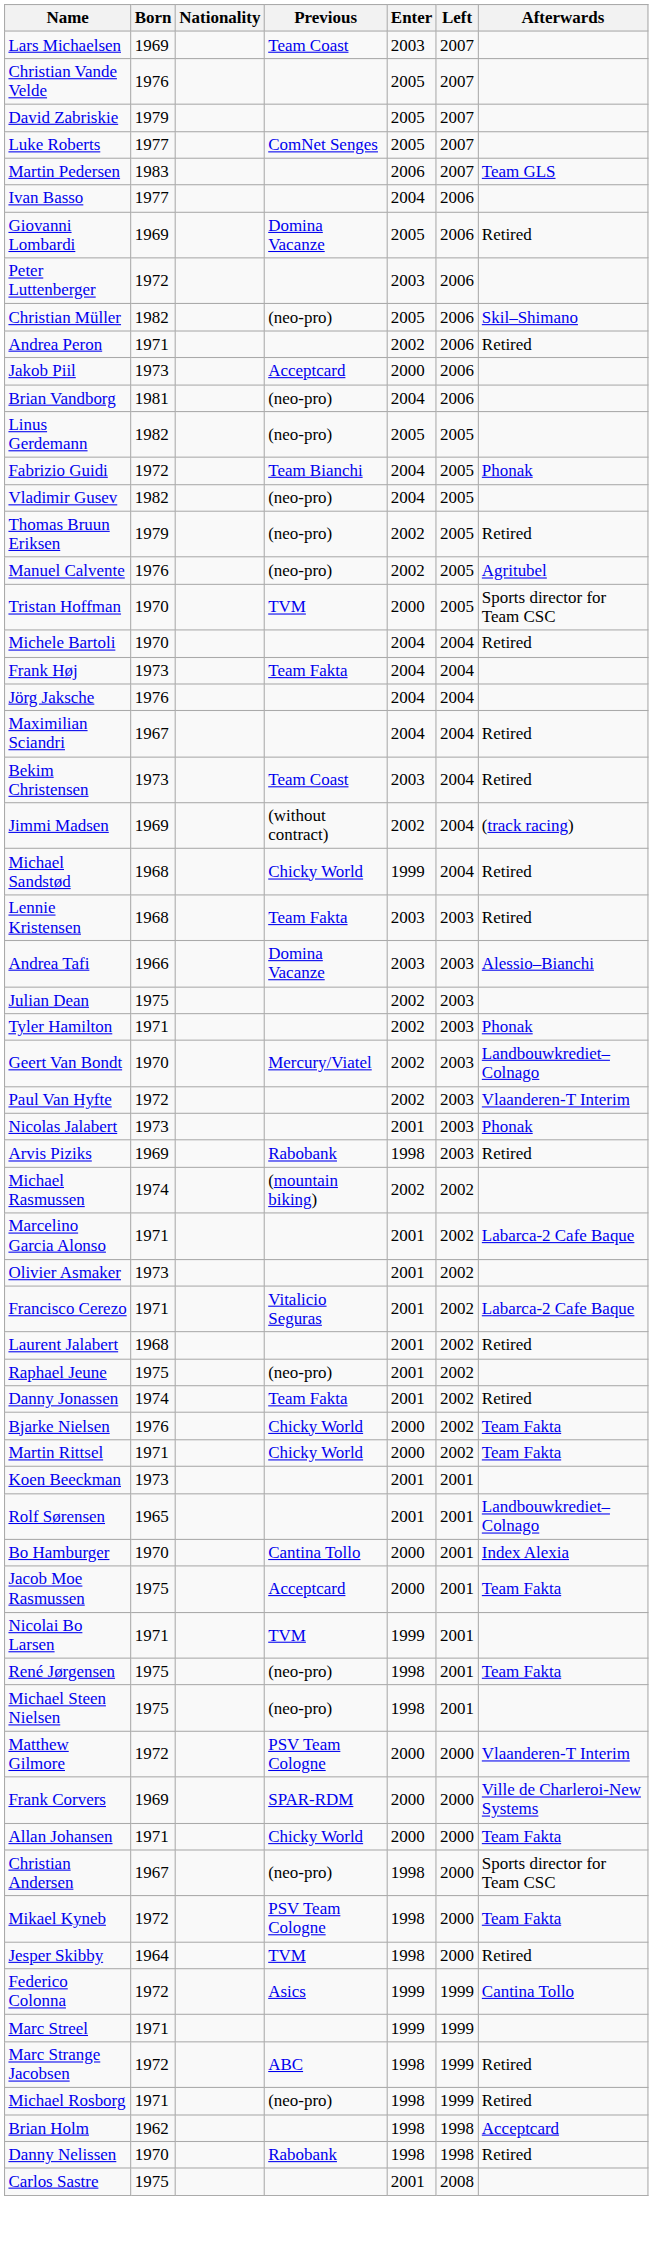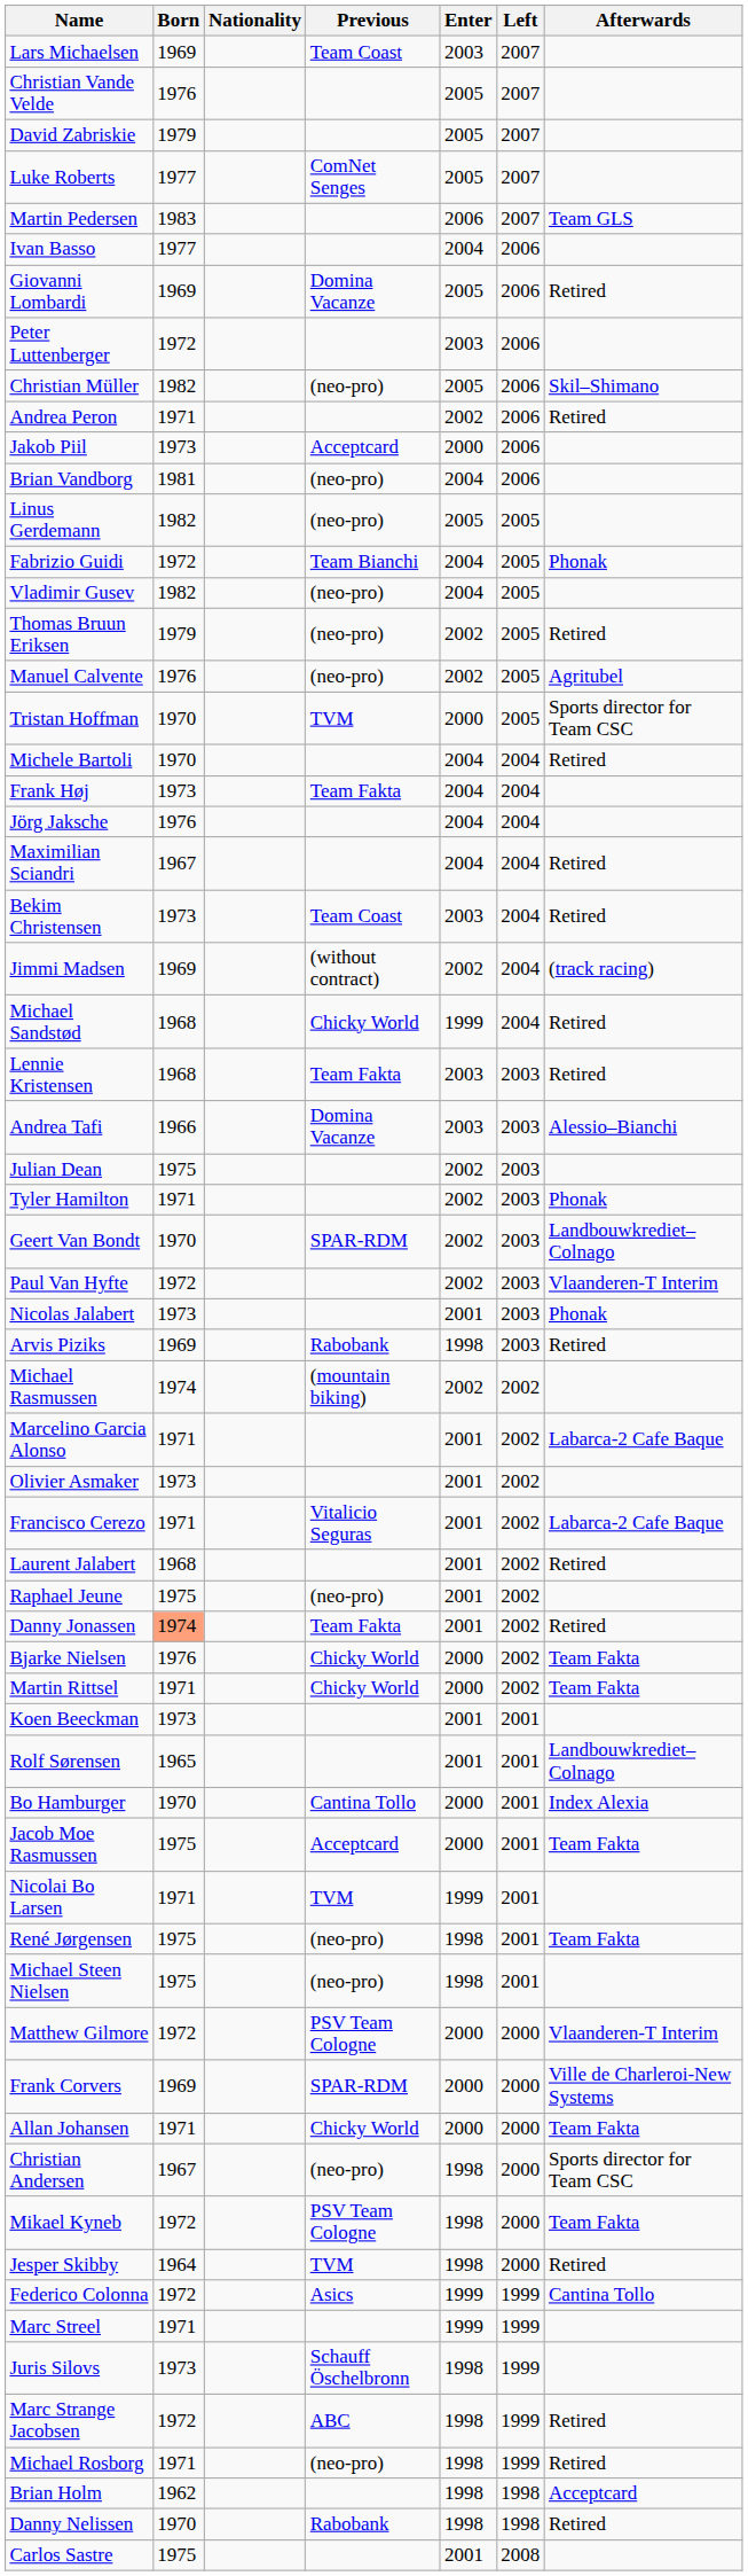 <table class="wikitable">
 <tr>
 <th>Name</th>
 <th>Born</th>
 <th>Nationality</th>
 <th>Previous</th>
 <th>Enter</th>
 <th>Left</th>
 <th>Afterwards</th>
 </tr>
 <tr>
 <td><a href='#'>Lars Michaelsen</a></td>
 <td>1969</td>
 <td></td>
 <td><a href='#'>Team Coast</a></td>
 <td>2003</td>
 <td>2007</td>
 <td></td>
 </tr>
 <tr>
 <td><a href='#'>Christian Vande Velde</a></td>
 <td>1976</td>
 <td></td>
 <td></td>
 <td>2005</td>
 <td>2007</td>
 </tr>
 <tr>
 <td><a href='#'>David Zabriskie</a></td>
 <td>1979</td>
 <td></td>
 <td></td>
 <td>2005</td>
 <td>2007</td>
 <td></td>
 </tr>
 <tr>
 <td><a href='#'>Luke Roberts</a></td>
 <td>1977</td>
 <td></td>
 <td><a href='#'>ComNet Senges</a></td>
 <td>2005</td>
 <td>2007</td>
 <td></td>
 </tr>
 <tr>
 <td><a href='#'>Martin Pedersen</a></td>
 <td>1983</td>
 <td></td>
 <td></td>
 <td>2006</td>
 <td>2007</td>
 <td><a href='#'>Team GLS</a></td>
 </tr>
 <tr>
 <td><a href='#'>Ivan Basso</a></td>
 <td>1977</td>
 <td></td>
 <td></td>
 <td>2004</td>
 <td>2006</td>
 <td></td>
 </tr>
 <tr>
 <td><a href='#'>Giovanni Lombardi</a></td>
 <td>1969</td>
 <td></td>
 <td><a href='#'>Domina Vacanze</a></td>
 <td>2005</td>
 <td>2006</td>
 <td>Retired</td>
 </tr>
 <tr>
 <td><a href='#'>Peter Luttenberger</a></td>
 <td>1972</td>
 <td></td>
 <td></td>
 <td>2003</td>
 <td>2006</td>
 <td></td>
 </tr>
 <tr>
 <td><a href='#'>Christian Müller</a></td>
 <td>1982</td>
 <td></td>
 <td>(neo-pro)</td>
 <td>2005</td>
 <td>2006</td>
 <td><a href='#'>Skil–Shimano</a></td>
 </tr>
 <tr>
 <td><a href='#'>Andrea Peron</a></td>
 <td>1971</td>
 <td></td>
 <td></td>
 <td>2002</td>
 <td>2006</td>
 <td>Retired</td>
 </tr>
 <tr>
 <td><a href='#'>Jakob Piil</a></td>
 <td>1973</td>
 <td></td>
 <td><a href='#'>Acceptcard</a></td>
 <td>2000</td>
 <td>2006</td>
 <td></td>
 </tr>
 <tr>
 <td><a href='#'>Brian Vandborg</a></td>
 <td>1981</td>
 <td></td>
 <td>(neo-pro)</td>
 <td>2004</td>
 <td>2006</td>
 <td></td>
 </tr>
 <tr>
 <td><a href='#'>Linus Gerdemann</a></td>
 <td>1982</td>
 <td></td>
 <td>(neo-pro)</td>
 <td>2005</td>
 <td>2005</td>
 <td></td>
 </tr>
 <tr>
 <td><a href='#'>Fabrizio Guidi</a></td>
 <td>1972</td>
 <td></td>
 <td><a href='#'>Team Bianchi</a></td>
 <td>2004</td>
 <td>2005</td>
 <td><a href='#'>Phonak</a></td>
 </tr>
 <tr>
 <td><a href='#'>Vladimir Gusev</a></td>
 <td>1982</td>
 <td></td>
 <td>(neo-pro)</td>
 <td>2004</td>
 <td>2005</td>
 <td></td>
 </tr>
 <tr>
 <td><a href='#'>Thomas Bruun Eriksen</a></td>
 <td>1979</td>
 <td></td>
 <td>(neo-pro)</td>
 <td>2002</td>
 <td>2005</td>
 <td>Retired</td>
 </tr>
 <tr>
 <td><a href='#'>Manuel Calvente</a></td>
 <td>1976</td>
 <td></td>
 <td>(neo-pro)</td>
 <td>2002</td>
 <td>2005</td>
 <td><a href='#'>Agritubel</a></td>
 </tr>
 <tr>
 <td><a href='#'>Tristan Hoffman</a></td>
 <td>1970</td>
 <td></td>
 <td><a href='#'>TVM</a></td>
 <td>2000</td>
 <td>2005</td>
 <td>Sports director for Team CSC</td>
 </tr>
 <tr>
 <td><a href='#'>Michele Bartoli</a></td>
 <td>1970</td>
 <td></td>
 <td></td>
 <td>2004</td>
 <td>2004</td>
 <td>Retired</td>
 </tr>
 <tr>
 <td><a href='#'>Frank Høj</a></td>
 <td>1973</td>
 <td></td>
 <td><a href='#'>Team Fakta</a></td>
 <td>2004</td>
 <td>2004</td>
 <td></td>
 </tr>
 <tr>
 <td><a href='#'>Jörg Jaksche</a></td>
 <td>1976</td>
 <td></td>
 <td></td>
 <td>2004</td>
 <td>2004</td>
 <td></td>
 </tr>
 <tr>
 <td><a href='#'>Maximilian Sciandri</a></td>
 <td>1967</td>
 <td></td>
 <td></td>
 <td>2004</td>
 <td>2004</td>
 <td>Retired</td>
 </tr>
 <tr>
 <td><a href='#'>Bekim Christensen</a></td>
 <td>1973</td>
 <td></td>
 <td><a href='#'>Team Coast</a></td>
 <td>2003</td>
 <td>2004</td>
 <td>Retired</td>
 </tr>
 <tr>
 <td><a href='#'>Jimmi Madsen</a></td>
 <td>1969</td>
 <td></td>
 <td>(without contract)</td>
 <td>2002</td>
 <td>2004</td>
 <td>(<a href='#'>track racing</a>)</td>
 </tr>
 <tr>
 <td><a href='#'>Michael Sandstød</a></td>
 <td>1968</td>
 <td></td>
 <td><a href='#'>Chicky World</a></td>
 <td>1999</td>
 <td>2004</td>
 <td>Retired</td>
 </tr>
 <tr>
 <td><a href='#'>Lennie Kristensen</a></td>
 <td>1968</td>
 <td></td>
 <td><a href='#'>Team Fakta</a></td>
 <td>2003</td>
 <td>2003</td>
 <td>Retired</td>
 </tr>
 <tr>
 <td><a href='#'>Andrea Tafi</a></td>
 <td>1966</td>
 <td></td>
 <td><a href='#'>Domina Vacanze</a></td>
 <td>2003</td>
 <td>2003</td>
 <td><a href='#'>Alessio–Bianchi</a></td>
 </tr>
 <tr>
 <td><a href='#'>Julian Dean</a></td>
 <td>1975</td>
 <td></td>
 <td></td>
 <td>2002</td>
 <td>2003</td>
 <td></td>
 </tr>
 <tr>
 <td><a href='#'>Tyler Hamilton</a></td>
 <td>1971</td>
 <td></td>
 <td></td>
 <td>2002</td>
 <td>2003</td>
 <td><a href='#'>Phonak</a></td>
 </tr>
 <tr>
 <td><a href='#'>Geert Van Bondt</a></td>
 <td>1970</td>
 <td></td>
-<td><a href='#'>Mercury/Viatel</a></td>
+<td><a href='#'>SPAR-RDM</a></td>
 <td>2002</td>
 <td>2003</td>
 <td><a href='#'>Landbouwkrediet–Colnago</a></td>
 </tr>
 <tr>
 <td><a href='#'>Paul Van Hyfte</a></td>
 <td>1972</td>
 <td></td>
 <td></td>
 <td>2002</td>
 <td>2003</td>
 <td><a href='#'>Vlaanderen-T Interim</a></td>
 </tr>
 <tr>
 <td><a href='#'>Nicolas Jalabert</a></td>
 <td>1973</td>
 <td></td>
 <td></td>
 <td>2001</td>
 <td>2003</td>
 <td><a href='#'>Phonak</a></td>
 </tr>
 <tr>
 <td><a href='#'>Arvis Piziks</a></td>
 <td>1969</td>
 <td></td>
 <td><a href='#'>Rabobank</a></td>
 <td>1998</td>
 <td>2003</td>
 <td>Retired</td>
 </tr>
 <tr>
 <td><a href='#'>Michael Rasmussen</a></td>
 <td>1974</td>
 <td></td>
 <td>(<a href='#'>mountain biking</a>)</td>
 <td>2002</td>
 <td>2002</td>
 <td></td>
 </tr>
 <tr>
 <td><a href='#'>Marcelino Garcia Alonso</a></td>
 <td>1971</td>
 <td></td>
 <td></td>
 <td>2001</td>
 <td>2002</td>
 <td><a href='#'>Labarca-2 Cafe Baque</a></td>
 </tr>
 <tr>
 <td><a href='#'>Olivier Asmaker</a></td>
 <td>1973</td>
 <td></td>
 <td></td>
 <td>2001</td>
 <td>2002</td>
 <td></td>
 </tr>
 <tr>
 <td><a href='#'>Francisco Cerezo</a></td>
 <td>1971</td>
 <td></td>
 <td><a href='#'>Vitalicio Seguras</a></td>
 <td>2001</td>
 <td>2002</td>
 <td><a href='#'>Labarca-2 Cafe Baque</a></td>
 </tr>
 <tr>
 <td><a href='#'>Laurent Jalabert</a></td>
 <td>1968</td>
 <td></td>
 <td></td>
 <td>2001</td>
 <td>2002</td>
 <td>Retired</td>
 </tr>
 <tr>
 <td><a href='#'>Raphael Jeune</a></td>
 <td>1975</td>
 <td></td>
 <td>(neo-pro)</td>
 <td>2001</td>
 <td>2002</td>
 <td></td>
 </tr>
 <tr>
 <td><a href='#'>Danny Jonassen</a></td>
-<td>1974</td>
+<td style="background: lightsalmon;">1974</td>
 <td></td>
 <td><a href='#'>Team Fakta</a></td>
 <td>2001</td>
 <td>2002</td>
 <td>Retired</td>
 </tr>
 <tr>
 <td><a href='#'>Bjarke Nielsen</a></td>
 <td>1976</td>
 <td></td>
 <td><a href='#'>Chicky World</a></td>
 <td>2000</td>
 <td>2002</td>
 <td><a href='#'>Team Fakta</a></td>
 </tr>
 <tr>
 <td><a href='#'>Martin Rittsel</a></td>
 <td>1971</td>
 <td></td>
 <td><a href='#'>Chicky World</a></td>
 <td>2000</td>
 <td>2002</td>
 <td><a href='#'>Team Fakta</a></td>
 </tr>
 <tr>
 <td><a href='#'>Koen Beeckman</a></td>
 <td>1973</td>
 <td></td>
 <td></td>
 <td>2001</td>
 <td>2001</td>
 <td></td>
 </tr>
 <tr>
 <td><a href='#'>Rolf Sørensen</a></td>
 <td>1965</td>
 <td></td>
 <td></td>
 <td>2001</td>
 <td>2001</td>
 <td><a href='#'>Landbouwkrediet–Colnago</a></td>
 </tr>
 <tr>
 <td><a href='#'>Bo Hamburger</a></td>
 <td>1970</td>
 <td></td>
 <td><a href='#'>Cantina Tollo</a></td>
 <td>2000</td>
 <td>2001</td>
 <td><a href='#'>Index Alexia</a></td>
 </tr>
 <tr>
 <td><a href='#'>Jacob Moe Rasmussen</a></td>
 <td>1975</td>
 <td></td>
 <td><a href='#'>Acceptcard</a></td>
 <td>2000</td>
 <td>2001</td>
 <td><a href='#'>Team Fakta</a></td>
 </tr>
 <tr>
 <td><a href='#'>Nicolai Bo Larsen</a></td>
 <td>1971</td>
 <td></td>
 <td><a href='#'>TVM</a></td>
 <td>1999</td>
 <td>2001</td>
 <td></td>
 </tr>
 <tr>
 <td><a href='#'>René Jørgensen</a></td>
 <td>1975</td>
 <td></td>
 <td>(neo-pro)</td>
 <td>1998</td>
 <td>2001</td>
 <td><a href='#'>Team Fakta</a></td>
 </tr>
 <tr>
 <td><a href='#'>Michael Steen Nielsen</a></td>
 <td>1975</td>
 <td></td>
 <td>(neo-pro)</td>
 <td>1998</td>
 <td>2001</td>
 <td></td>
 </tr>
 <tr>
 <td><a href='#'>Matthew Gilmore</a></td>
 <td>1972</td>
 <td></td>
 <td><a href='#'>PSV Team Cologne</a></td>
 <td>2000</td>
 <td>2000</td>
 <td><a href='#'>Vlaanderen-T Interim</a></td>
 </tr>
 <tr>
 <td><a href='#'>Frank Corvers</a></td>
 <td>1969</td>
 <td></td>
 <td><a href='#'>SPAR-RDM</a></td>
 <td>2000</td>
 <td>2000</td>
 <td><a href='#'>Ville de Charleroi-New Systems</a></td>
 </tr>
 <tr>
 <td><a href='#'>Allan Johansen</a></td>
 <td>1971</td>
 <td></td>
 <td><a href='#'>Chicky World</a></td>
 <td>2000</td>
 <td>2000</td>
 <td><a href='#'>Team Fakta</a></td>
 </tr>
 <tr>
 <td><a href='#'>Christian Andersen</a></td>
 <td>1967</td>
 <td></td>
 <td>(neo-pro)</td>
 <td>1998</td>
 <td>2000</td>
 <td>Sports director for Team CSC</td>
 </tr>
 <tr>
 <td><a href='#'>Mikael Kyneb</a></td>
 <td>1972</td>
 <td></td>
 <td><a href='#'>PSV Team Cologne</a></td>
 <td>1998</td>
 <td>2000</td>
 <td><a href='#'>Team Fakta</a></td>
 </tr>
 <tr>
 <td><a href='#'>Jesper Skibby</a></td>
 <td>1964</td>
 <td></td>
 <td><a href='#'>TVM</a></td>
 <td>1998</td>
 <td>2000</td>
 <td>Retired</td>
 </tr>
 <tr>
 <td><a href='#'>Federico Colonna</a></td>
 <td>1972</td>
 <td></td>
 <td><a href='#'>Asics</a></td>
 <td>1999</td>
 <td>1999</td>
 <td><a href='#'>Cantina Tollo</a></td>
 </tr>
 <tr>
 <td><a href='#'>Marc Streel</a></td>
 <td>1971</td>
 <td></td>
 <td></td>
 <td>1999</td>
 <td>1999</td>
 <td></td>
 </tr>
 <tr>
+<td><a href='#'>Juris Silovs</a></td>
+<td>1973</td>
+<td></td>
+<td><a href='#'>Schauff Öschelbronn</a></td>
+<td>1998</td>
+<td>1999</td>
+<td></td>
+</tr>
+<tr>
 <td><a href='#'>Marc Strange Jacobsen</a></td>
 <td>1972</td>
 <td></td>
 <td><a href='#'>ABC</a></td>
 <td>1998</td>
 <td>1999</td>
 <td>Retired</td>
 </tr>
 <tr>
 <td><a href='#'>Michael Rosborg</a></td>
 <td>1971</td>
 <td></td>
 <td>(neo-pro)</td>
 <td>1998</td>
 <td>1999</td>
 <td>Retired</td>
 </tr>
 <tr>
 <td><a href='#'>Brian Holm</a></td>
 <td>1962</td>
 <td></td>
 <td></td>
 <td>1998</td>
 <td>1998</td>
 <td><a href='#'>Acceptcard</a></td>
 </tr>
 <tr>
 <td><a href='#'>Danny Nelissen</a></td>
 <td>1970</td>
 <td></td>
 <td><a href='#'>Rabobank</a></td>
 <td>1998</td>
 <td>1998</td>
 <td>Retired</td>
 </tr>
 <tr>
 <td><a href='#'>Carlos Sastre</a></td>
 <td>1975</td>
 <td></td>
 <td></td>
 <td>2001</td>
 <td>2008</td>
 <td></td>
 </tr>
 </table>
